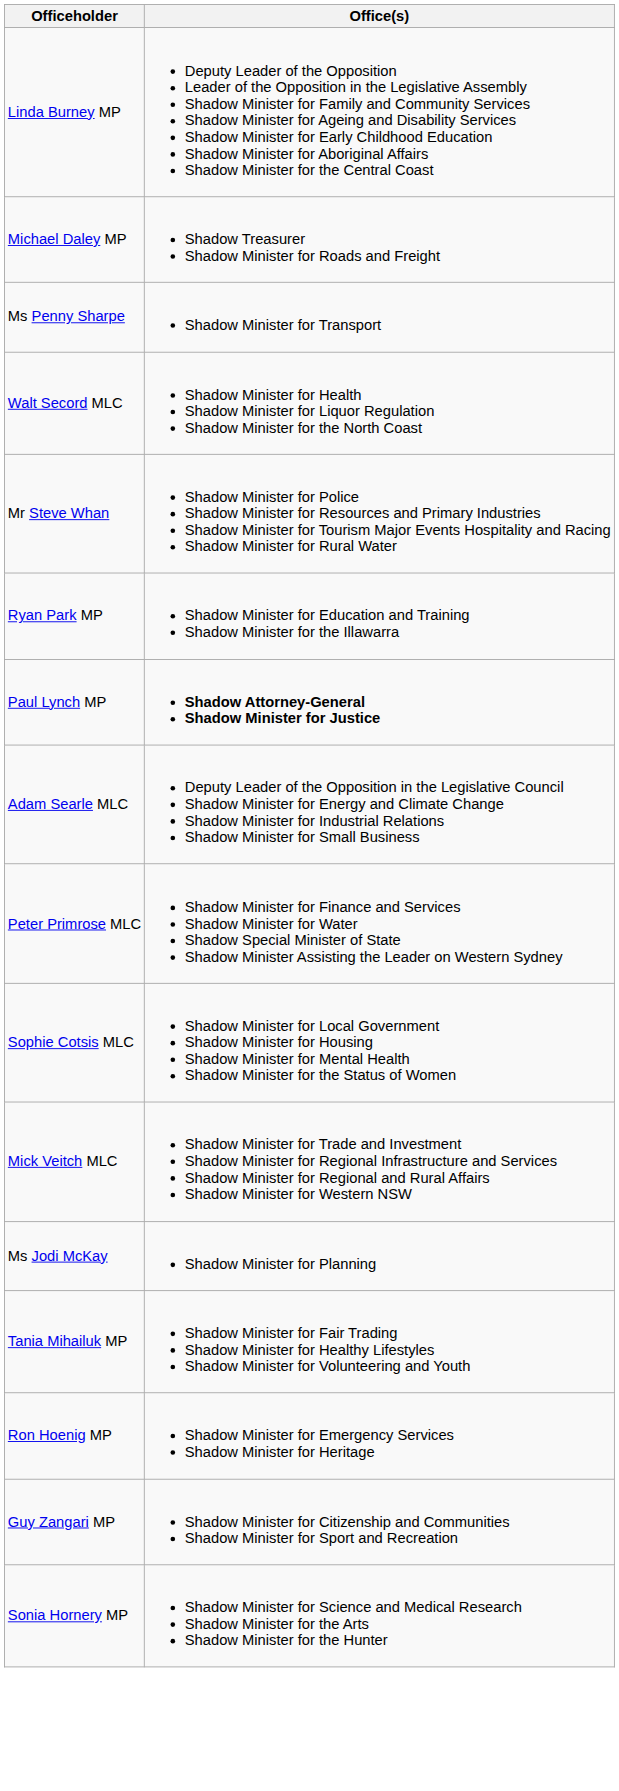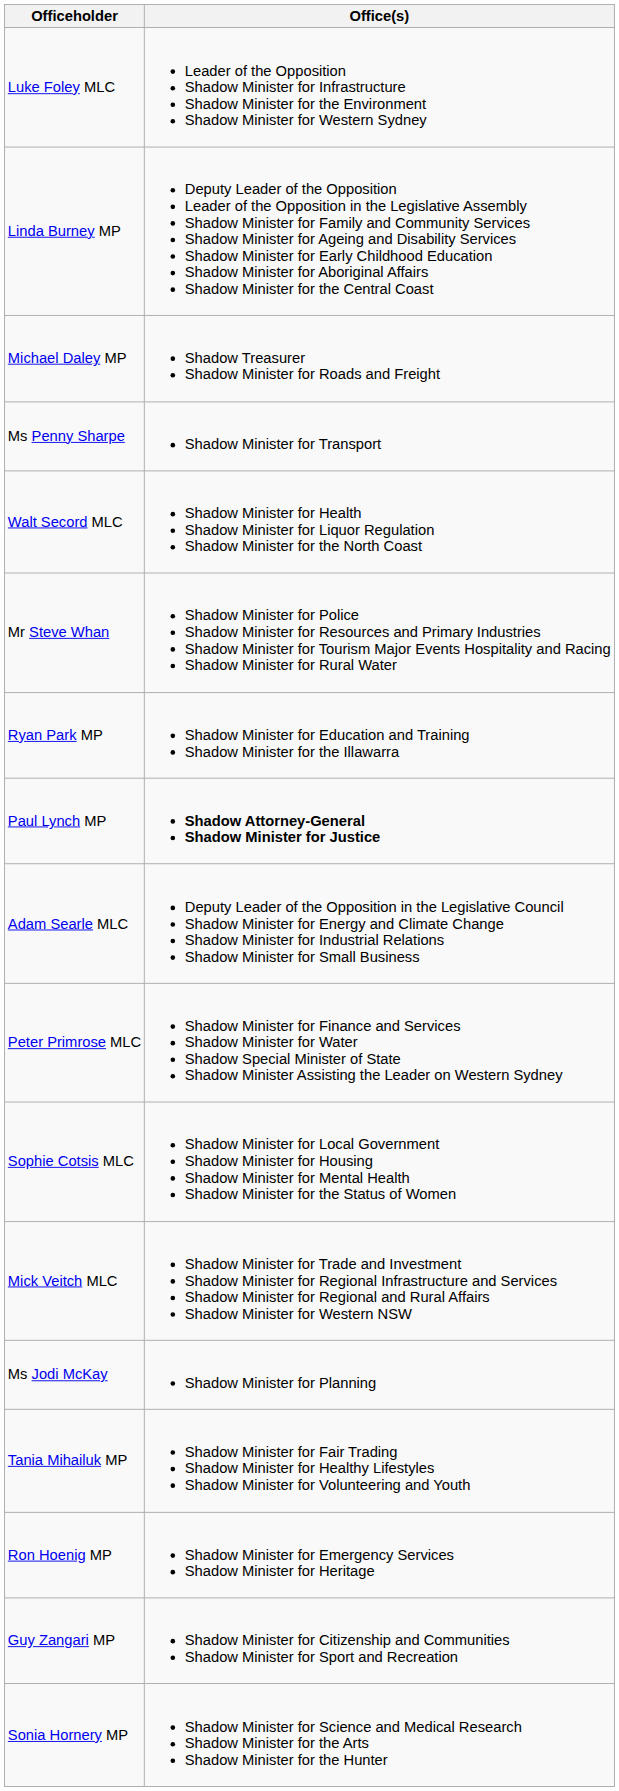 <table class="wikitable">
 <tr>
 <th>Officeholder</th>
 <th>Office(s)</th>
+</tr>
+<tr>
+<td><a href='#'>Luke Foley</a> MLC</td>
+<td><br><ul><li>Leader of the Opposition</li><li>Shadow Minister for Infrastructure</li><li>Shadow Minister for the Environment</li><li>Shadow Minister for Western Sydney</li></ul></td>
 </tr>
 <tr>
 <td><a href='#'>Linda Burney</a> MP</td>
 <td><br><ul><li>Deputy Leader of the Opposition</li><li>Leader of the Opposition in the Legislative Assembly</li><li>Shadow Minister for Family and Community Services</li><li>Shadow Minister for Ageing and Disability Services</li><li>Shadow Minister for Early Childhood Education</li><li>Shadow Minister for Aboriginal Affairs</li><li>Shadow Minister for the Central Coast</li></ul></td>
 </tr>
 <tr>
 <td><a href='#'>Michael Daley</a> MP</td>
 <td><br><ul><li>Shadow Treasurer</li><li>Shadow Minister for Roads and Freight</li></ul></td>
 </tr>
 <tr>
 <td>Ms <a href='#'>Penny Sharpe</a></td>
 <td><br><ul><li>Shadow Minister for Transport</li></ul></td>
 </tr>
 <tr>
 <td><a href='#'>Walt Secord</a> MLC</td>
 <td><br><ul><li>Shadow Minister for Health</li><li>Shadow Minister for Liquor Regulation</li><li>Shadow Minister for the North Coast</li></ul></td>
 </tr>
 <tr>
 <td>Mr <a href='#'>Steve Whan</a></td>
 <td><br><ul><li>Shadow Minister for Police</li><li>Shadow Minister for Resources and Primary Industries</li><li>Shadow Minister for Tourism Major Events Hospitality and Racing</li><li>Shadow Minister for Rural Water</li></ul></td>
 </tr>
 <tr>
 <td><a href='#'>Ryan Park</a> MP</td>
 <td><br><ul><li>Shadow Minister for Education and Training</li><li>Shadow Minister for the Illawarra</li></ul></td>
 </tr>
 <tr>
 <td><a href='#'>Paul Lynch</a> MP</td>
 <td><strong><br><ul><li>Shadow Attorney-General</li><li>Shadow Minister for Justice</li></ul></strong></td>
 </tr>
 <tr>
 <td><a href='#'>Adam Searle</a> MLC</td>
 <td><br><ul><li>Deputy Leader of the Opposition in the Legislative Council</li><li>Shadow Minister for Energy and Climate Change</li><li>Shadow Minister for Industrial Relations</li><li>Shadow Minister for Small Business</li></ul></td>
 </tr>
 <tr>
 <td><a href='#'>Peter Primrose</a> MLC</td>
 <td><br><ul><li>Shadow Minister for Finance and Services</li><li>Shadow Minister for Water</li><li>Shadow Special Minister of State</li><li>Shadow Minister Assisting the Leader on Western Sydney</li></ul></td>
 </tr>
 <tr>
 <td><a href='#'>Sophie Cotsis</a> MLC</td>
 <td><br><ul><li>Shadow Minister for Local Government</li><li>Shadow Minister for Housing</li><li>Shadow Minister for Mental Health</li><li>Shadow Minister for the Status of Women</li></ul></td>
 </tr>
 <tr>
 <td><a href='#'>Mick Veitch</a> MLC</td>
 <td><br><ul><li>Shadow Minister for Trade and Investment</li><li>Shadow Minister for Regional Infrastructure and Services</li><li>Shadow Minister for Regional and Rural Affairs</li><li>Shadow Minister for Western NSW</li></ul></td>
 </tr>
 <tr>
 <td>Ms <a href='#'>Jodi McKay</a></td>
 <td><br><ul><li>Shadow Minister for Planning</li></ul></td>
 </tr>
 <tr>
 <td><a href='#'>Tania Mihailuk</a> MP</td>
 <td><br><ul><li>Shadow Minister for Fair Trading</li><li>Shadow Minister for Healthy Lifestyles</li><li>Shadow Minister for Volunteering and Youth</li></ul></td>
 </tr>
 <tr>
 <td><a href='#'>Ron Hoenig</a> MP</td>
 <td><br><ul><li>Shadow Minister for Emergency Services</li><li>Shadow Minister for Heritage</li></ul></td>
 </tr>
 <tr>
 <td><a href='#'>Guy Zangari</a> MP</td>
 <td><br><ul><li>Shadow Minister for Citizenship and Communities</li><li>Shadow Minister for Sport and Recreation</li></ul></td>
 </tr>
 <tr>
 <td><a href='#'>Sonia Hornery</a> MP</td>
 <td><br><ul><li>Shadow Minister for Science and Medical Research</li><li>Shadow Minister for the Arts</li><li>Shadow Minister for the Hunter</li></ul></td>
 </tr>
 </table>
